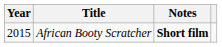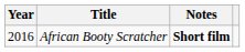 <table class="wikitable sortable">
 <tr>
 <th>Year</th>
 <th>Title</th>
 <th class="unsortable">Notes</th>
 <th></th>
 </tr>
 <tr>
-<td>2015</td>
+<td>2016</td>
 <td><em>African Booty Scratcher</em></td>
 <td><strong>Short film</strong></td>
 <td></td>
 </tr>
 </table>
